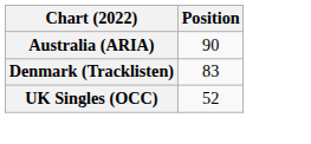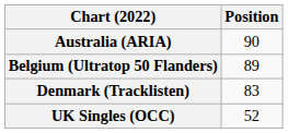 <table class="wikitable sortable plainrowheaders" style="text-align:center">
 <tr>
 <th>Chart (2022)</th>
 <th>Position</th>
 </tr>
 <tr>
 <th scope="row">Australia (ARIA)</th>
 <td>90</td>
 </tr>
 <tr>
+<th scope="row">Belgium (Ultratop 50 Flanders)</th>
+<td>89</td>
+</tr>
+<tr>
 <th scope="row">Denmark (Tracklisten)</th>
 <td>83</td>
 </tr>
 <tr>
 <th scope="row">UK Singles (OCC)</th>
 <td>52</td>
 </tr>
 </table>
